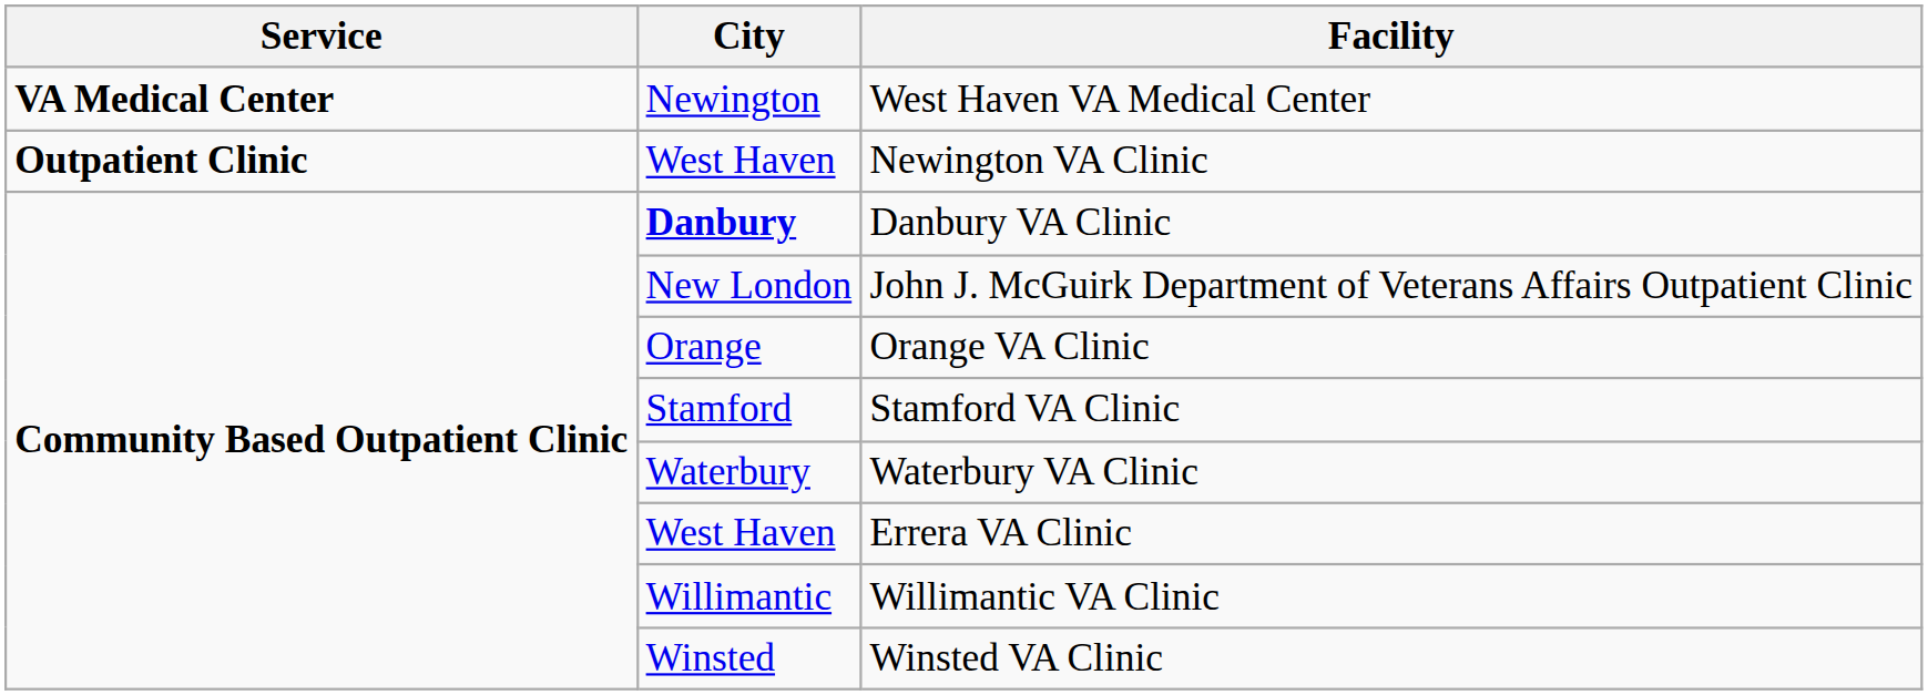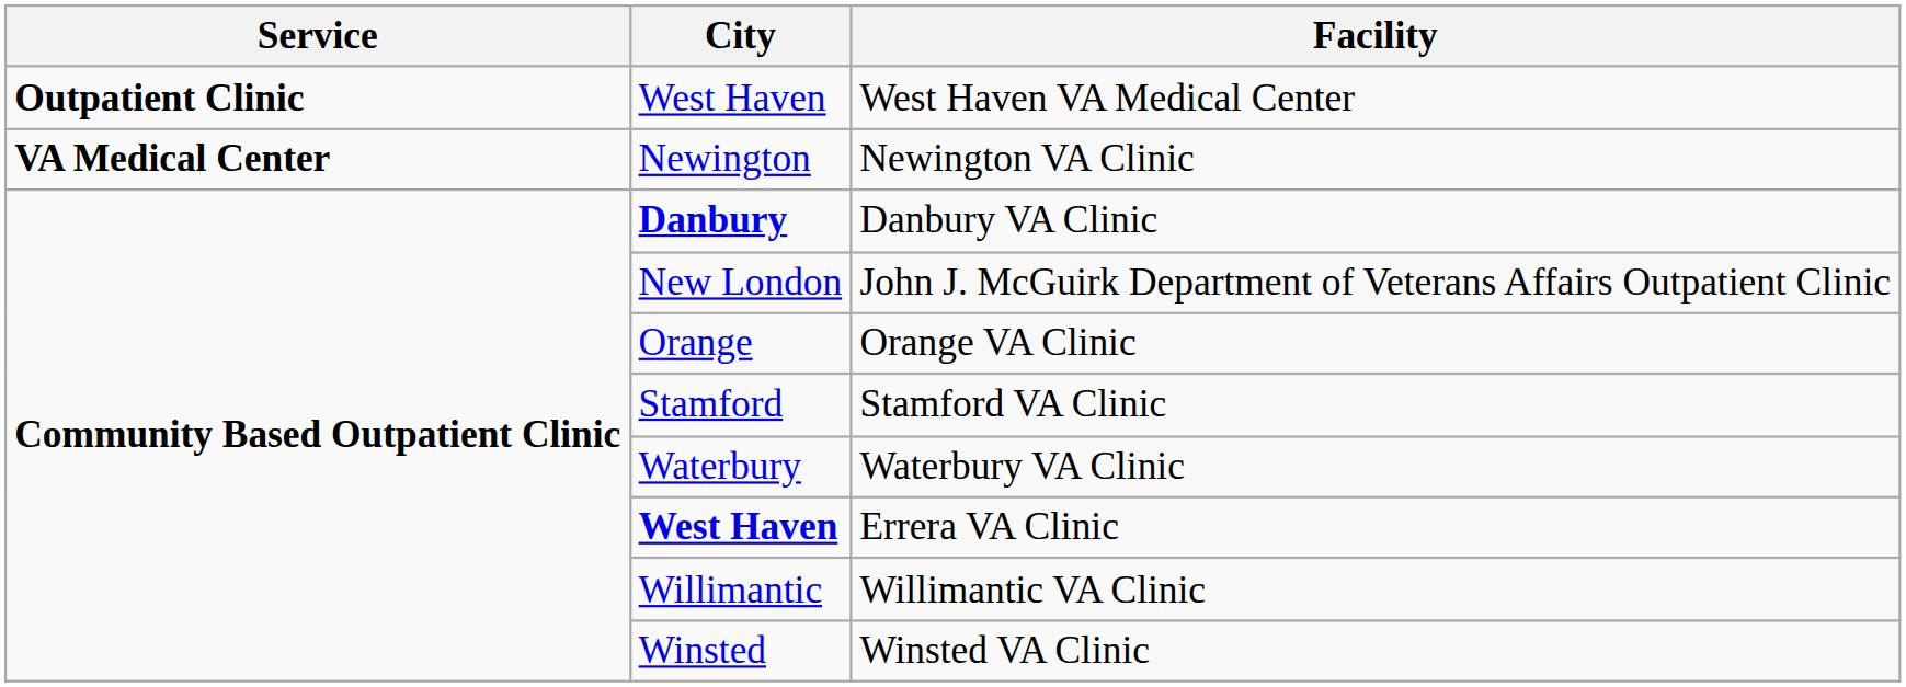 <table class="wikitable">
 <tr>
 <th>Service</th>
 <th>City</th>
 <th>Facility</th>
 </tr>
 <tr>
-<td rowspan=1><strong>VA Medical Center</strong></td>
-<td><a href='#'>Newington</a></td>
+<td rowspan=><strong>Outpatient Clinic</strong></td>
+<td><a href='#'>West Haven</a></td>
 <td>West Haven VA Medical Center</td>
 </tr>
 <tr>
-<td rowspan=><strong>Outpatient Clinic</strong></td>
-<td><a href='#'>West Haven</a></td>
+<td rowspan=1><strong>VA Medical Center</strong></td>
+<td><a href='#'>Newington</a></td>
 <td>Newington VA Clinic</td>
 </tr>
 <tr>
 <td rowspan=8><strong>Community Based Outpatient Clinic</strong></td>
 <td><strong><a href='#'>Danbury</a></strong></td>
 <td>Danbury VA Clinic</td>
 </tr>
 <tr>
 <td><a href='#'>New London</a></td>
 <td>John J. McGuirk Department of Veterans Affairs Outpatient Clinic</td>
 </tr>
 <tr>
 <td><a href='#'>Orange</a></td>
 <td>Orange VA Clinic</td>
 </tr>
 <tr>
 <td><a href='#'>Stamford</a></td>
 <td>Stamford VA Clinic</td>
 </tr>
 <tr>
 <td><a href='#'>Waterbury</a></td>
 <td>Waterbury VA Clinic</td>
 </tr>
 <tr>
-<td><a href='#'>West Haven</a></td>
+<td><strong><a href='#'>West Haven</a></strong></td>
 <td>Errera VA Clinic</td>
 </tr>
 <tr>
 <td><a href='#'>Willimantic</a></td>
 <td>Willimantic VA Clinic</td>
 </tr>
 <tr>
 <td><a href='#'>Winsted</a></td>
 <td>Winsted VA Clinic</td>
 </tr>
 </table>
